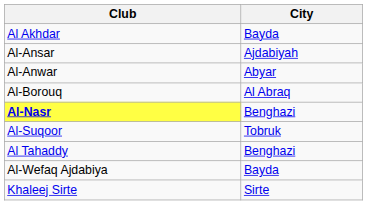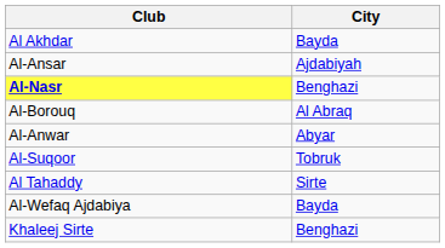 <table class="wikitable sortable">
 <tr>
 <th width="300px">Club</th>
 <th width="150px">City</th>
 </tr>
 <tr>
 <td><a href='#'>Al Akhdar</a></td>
 <td><a href='#'>Bayda</a></td>
 </tr>
 <tr>
 <td>Al-Ansar</td>
 <td><a href='#'>Ajdabiyah</a></td>
 </tr>
 <tr>
-<td>Al-Anwar</td>
-<td><a href='#'>Abyar</a></td>
+<td bgcolor=#ffff44><strong><a href='#'>Al-Nasr</a></strong></td>
+<td><a href='#'>Benghazi</a></td>
 </tr>
 <tr>
 <td>Al-Borouq</td>
 <td><a href='#'>Al Abraq</a></td>
 </tr>
 <tr>
-<td bgcolor=#ffff44><strong><a href='#'>Al-Nasr</a></strong></td>
-<td><a href='#'>Benghazi</a></td>
+<td>Al-Anwar</td>
+<td><a href='#'>Abyar</a></td>
 </tr>
 <tr>
 <td><a href='#'>Al-Suqoor</a></td>
 <td><a href='#'>Tobruk</a></td>
 </tr>
 <tr>
 <td><a href='#'>Al Tahaddy</a></td>
-<td><a href='#'>Benghazi</a></td>
+<td><a href='#'>Sirte</a></td>
 </tr>
 <tr>
 <td>Al-Wefaq Ajdabiya</td>
 <td><a href='#'>Bayda</a></td>
 </tr>
 <tr>
 <td><a href='#'>Khaleej Sirte</a></td>
-<td><a href='#'>Sirte</a></td>
+<td><a href='#'>Benghazi</a></td>
 </tr>
 </table>
